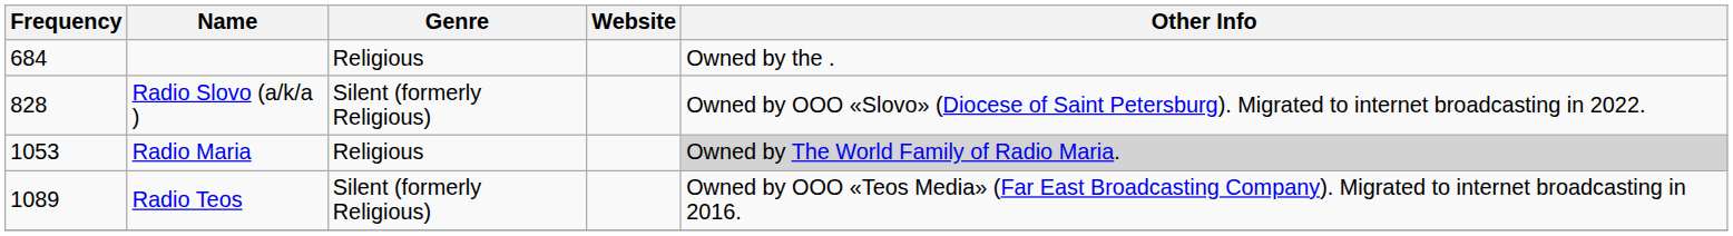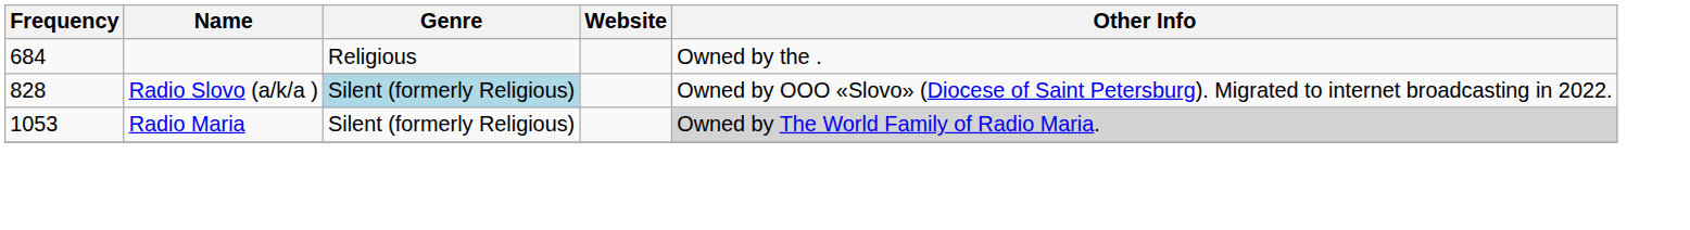 <table class="wikitable sortable">
 <tr>
 <th>Frequency<br></th>
 <th>Name</th>
 <th>Genre</th>
 <th>Website</th>
 <th>Other Info</th>
 </tr>
 <tr ---->
 <td>684</td>
 <td></td>
 <td>Religious</td>
 <td></td>
 <td>Owned by the .</td>
 </tr>
 <tr ---->
 <td>828</td>
 <td><a href='#'>Radio Slovo</a> (a/k/a )</td>
-<td>Silent (formerly Religious)</td>
+<td style="background: lightblue;">Silent (formerly Religious)</td>
 <td></td>
 <td>Owned by OOO «Slovo» (<a href='#'>Diocese of Saint Petersburg</a>). Migrated to internet broadcasting in 2022.</td>
 </tr>
 <tr ---->
 <td>1053</td>
 <td><a href='#'>Radio Maria</a></td>
-<td>Religious</td>
+<td>Silent (formerly Religious)</td>
 <td></td>
 <td style="background: lightgrey;">Owned by <a href='#'>The World Family of Radio Maria</a>.</td>
 </tr>
 <tr ---->
-<td>1089</td>
-<td><a href='#'>Radio Teos</a></td>
-<td>Silent (formerly Religious)</td>
-<td></td>
-<td>Owned by OOO «Teos Media» (<a href='#'>Far East Broadcasting Company</a>). Migrated to internet broadcasting in 2016.</td>
-</tr>
-<tr ---->
 </tr>
 </table>
